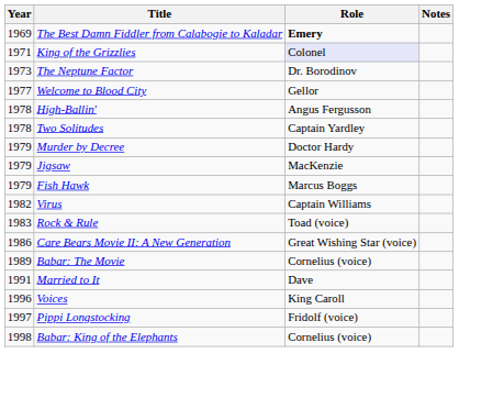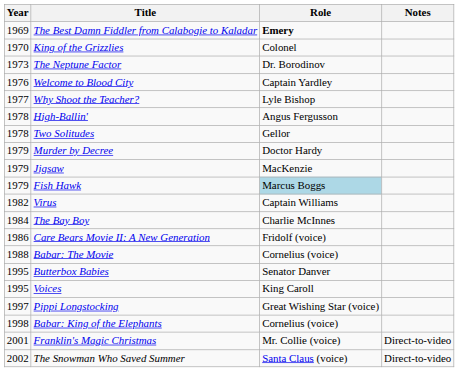 <table class="wikitable sortable">
 <tr>
 <th>Year</th>
 <th>Title</th>
 <th>Role</th>
 <th>Notes</th>
 </tr>
 <tr>
 <td>1969</td>
 <td data-sort-value="Best Damn Fiddler from Calabogie to Kaladar, The"><em><a href='#'>The Best Damn Fiddler from Calabogie to Kaladar</a></em></td>
 <td><strong>Emery</strong></td>
 <td></td>
 </tr>
 <tr>
-<td>1971</td>
+<td>1970</td>
 <td><em><a href='#'>King of the Grizzlies</a></em></td>
-<td style="background: lavender;">Colonel</td>
+<td>Colonel</td>
 <td></td>
 </tr>
 <tr>
 <td>1973</td>
 <td data-sort-value="Neptune Factor, The"><em><a href='#'>The Neptune Factor</a></em></td>
 <td>Dr. Borodinov</td>
 <td></td>
 </tr>
 <tr>
+<td>1976</td>
+<td><em><a href='#'>Welcome to Blood City</a></em></td>
+<td>Captain Yardley</td>
+<td></td>
+</tr>
+<tr>
 <td>1977</td>
-<td><em><a href='#'>Welcome to Blood City</a></em></td>
-<td>Gellor</td>
+<td><em><a href='#'>Why Shoot the Teacher?</a></em></td>
+<td>Lyle Bishop</td>
 <td></td>
 </tr>
 <tr>
 <td>1978</td>
 <td><em><a href='#'>High-Ballin'</a></em></td>
 <td>Angus Fergusson</td>
 <td></td>
 </tr>
 <tr>
 <td>1978</td>
 <td><em><a href='#'>Two Solitudes</a></em></td>
-<td>Captain Yardley</td>
+<td>Gellor</td>
 <td></td>
 </tr>
 <tr>
 <td>1979</td>
 <td><em><a href='#'>Murder by Decree</a></em></td>
 <td>Doctor Hardy</td>
 <td></td>
 </tr>
 <tr>
 <td>1979</td>
 <td><em><a href='#'>Jigsaw</a></em></td>
 <td>MacKenzie</td>
 <td></td>
 </tr>
 <tr>
 <td>1979</td>
 <td><em><a href='#'>Fish Hawk</a></em></td>
-<td>Marcus Boggs</td>
+<td style="background: lightblue;">Marcus Boggs</td>
 <td></td>
 </tr>
 <tr>
 <td>1982</td>
 <td><em><a href='#'>Virus</a></em></td>
 <td>Captain Williams</td>
 <td></td>
 </tr>
 <tr>
-<td>1983</td>
-<td><em><a href='#'>Rock & Rule</a></em></td>
-<td>Toad (voice)</td>
+<td>1984</td>
+<td data-sort-value="Bay Boy, The"><em><a href='#'>The Bay Boy</a></em></td>
+<td>Charlie McInnes</td>
 <td></td>
 </tr>
 <tr>
 <td>1986</td>
 <td><em><a href='#'>Care Bears Movie II: A New Generation</a></em></td>
-<td>Great Wishing Star (voice)</td>
+<td>Fridolf (voice)</td>
 <td></td>
 </tr>
 <tr>
-<td>1989</td>
+<td>1988</td>
 <td><em><a href='#'>Babar: The Movie</a></em></td>
 <td>Cornelius (voice)</td>
 <td></td>
 </tr>
 <tr>
-<td>1991</td>
-<td><em><a href='#'>Married to It</a></em></td>
-<td>Dave</td>
+<td>1995</td>
+<td><em><a href='#'>Butterbox Babies</a></em></td>
+<td>Senator Danver</td>
 <td></td>
 </tr>
 <tr>
-<td>1996</td>
+<td>1995</td>
 <td><em><a href='#'>Voices</a></em></td>
 <td>King Caroll</td>
 <td></td>
 </tr>
 <tr>
 <td>1997</td>
 <td><em><a href='#'>Pippi Longstocking</a></em></td>
-<td>Fridolf (voice)</td>
+<td>Great Wishing Star (voice)</td>
 <td></td>
 </tr>
 <tr>
 <td>1998</td>
 <td><em><a href='#'>Babar: King of the Elephants</a></em></td>
 <td>Cornelius (voice)</td>
 <td></td>
 </tr>
+<tr>
+<td>2001</td>
+<td><em><a href='#'>Franklin's Magic Christmas</a></em></td>
+<td>Mr. Collie (voice)</td>
+<td>Direct-to-video</td>
+</tr>
+<tr>
+<td>2002</td>
+<td data-sort-value="Snowman Who Saved Summer, The"><em>The Snowman Who Saved Summer</em></td>
+<td><a href='#'>Santa Claus</a> (voice)</td>
+<td>Direct-to-video</td>
+</tr>
 </table>
